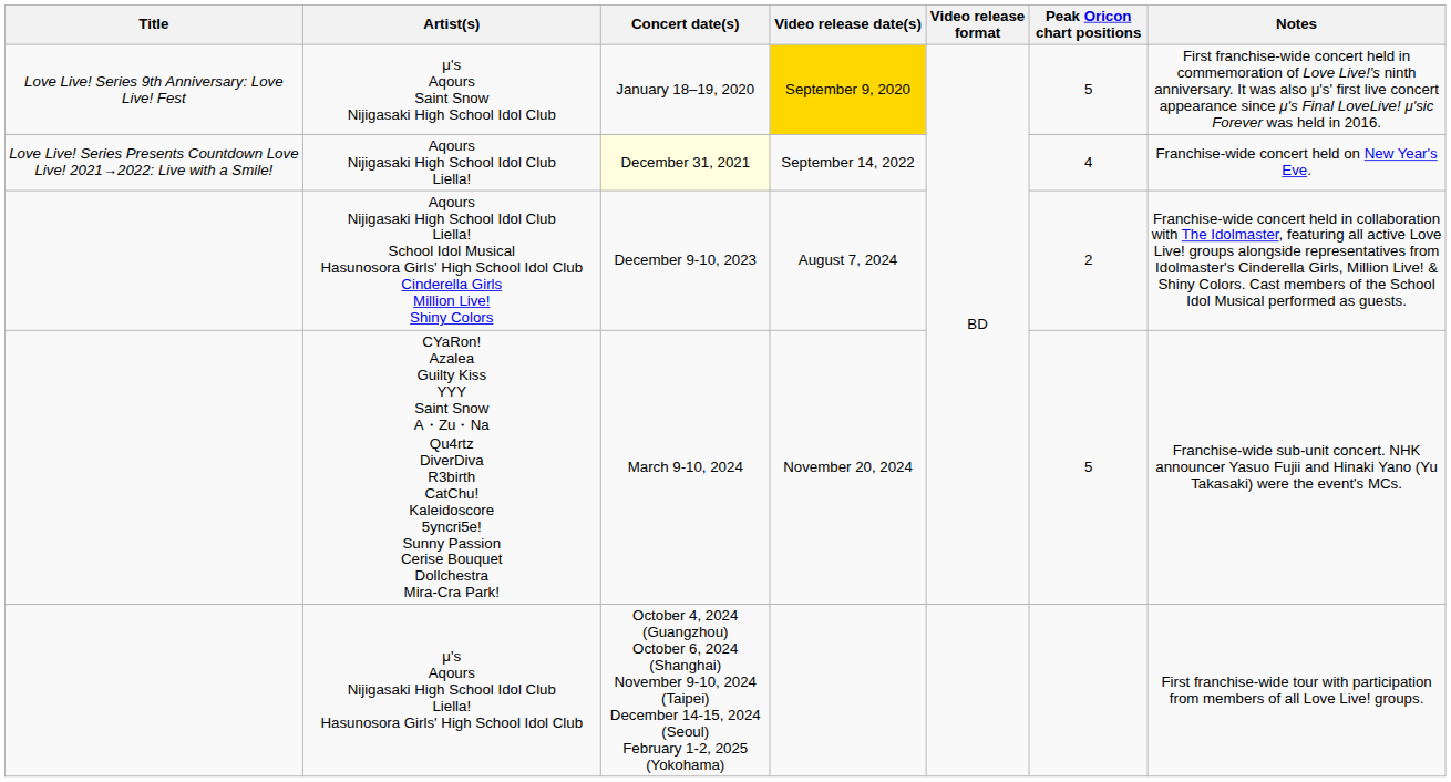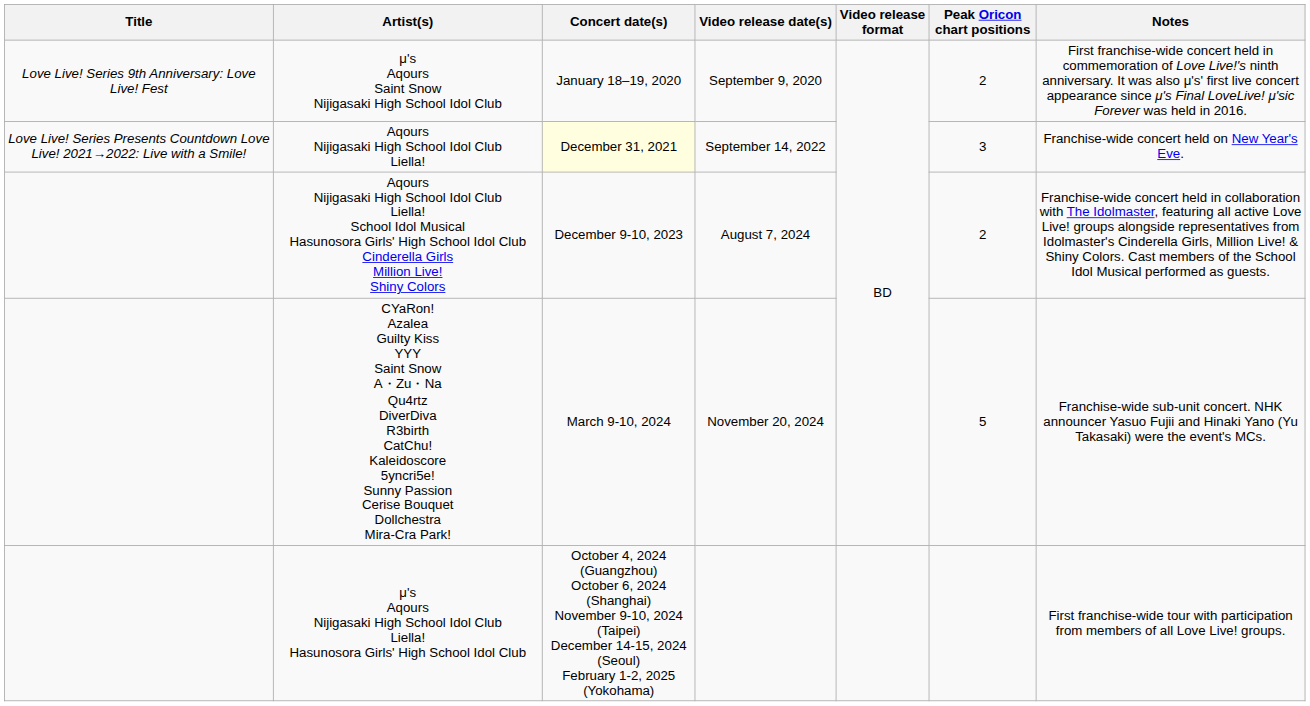 <table class="wikitable plainrowheaders" style="text-align:center;">
 <tr>
 <th rowspan="1" scope="col" width="10%">Title</th>
 <th rowspan="1" scope="col" width="10%">Artist(s)</th>
 <th rowspan="1" scope="col" width="5%">Concert date(s)</th>
 <th rowspan="1" scope="col" width="5%">Video release date(s)</th>
 <th rowspan="1" scope="col" width="3%">Video release format</th>
 <th rowspan="1" scope="col" width="3%">Peak <a href='#'>Oricon</a> chart positions</th>
 <th rowspan="1" scope="col" width="10%">Notes</th>
 </tr>
 <tr>
 <td><em>Love Live! Series 9th Anniversary: Love Live! Fest</em></td>
 <td>μ's<br>Aqours<br>Saint Snow<br>Nijigasaki High School Idol Club</td>
 <td>January 18–19, 2020</td>
-<td style="background: gold;">September 9, 2020</td>
+<td>September 9, 2020</td>
 <td rowspan="4">BD</td>
-<td>5</td>
+<td>2</td>
 <td>First franchise-wide concert held in commemoration of <em>Love Live!'s</em> ninth anniversary. It was also μ's' first live concert appearance since <em>μ's Final LoveLive! μ'sic Forever</em> was held in 2016.</td>
 </tr>
 <tr>
 <td><em>Love Live! Series Presents Countdown Love Live! 2021→2022: Live with a Smile!</em></td>
 <td>Aqours<br>Nijigasaki High School Idol Club<br>Liella!</td>
 <td style="background: lightyellow;">December 31, 2021</td>
 <td>September 14, 2022</td>
-<td>4</td>
+<td>3</td>
 <td>Franchise-wide concert held on <a href='#'>New Year's Eve</a>.</td>
 </tr>
 <tr>
 <td></td>
 <td>Aqours<br>Nijigasaki High School Idol Club<br>Liella!<br>School Idol Musical<br>Hasunosora Girls' High School Idol Club<br><a href='#'>Cinderella Girls</a><br><a href='#'>Million Live!</a><br><a href='#'>Shiny Colors</a></td>
 <td>December 9-10, 2023</td>
 <td>August 7, 2024</td>
 <td>2</td>
 <td>Franchise-wide concert held in collaboration with <a href='#'>The Idolmaster</a>, featuring all active Love Live! groups alongside representatives from Idolmaster's Cinderella Girls, Million Live! & Shiny Colors. Cast members of the School Idol Musical performed as guests.</td>
 </tr>
 <tr>
 <td></td>
 <td>CYaRon!<br>Azalea<br>Guilty Kiss<br>YYY<br>Saint Snow<br>A・Zu・Na<br>Qu4rtz<br>DiverDiva<br>R3birth<br>CatChu!<br>Kaleidoscore<br>5yncri5e!<br>Sunny Passion<br>Cerise Bouquet<br>Dollchestra<br>Mira-Cra Park!</td>
 <td>March 9-10, 2024</td>
 <td>November 20, 2024</td>
 <td>5</td>
 <td>Franchise-wide sub-unit concert. NHK announcer Yasuo Fujii and Hinaki Yano (Yu Takasaki) were the event's MCs.</td>
 </tr>
 <tr>
 <td></td>
 <td>μ's<br>Aqours<br>Nijigasaki High School Idol Club<br>Liella!<br>Hasunosora Girls' High School Idol Club</td>
 <td>October 4, 2024 (Guangzhou)<br>October 6, 2024 (Shanghai)<br>November 9-10, 2024 (Taipei)<br>December 14-15, 2024 (Seoul)<br>February 1-2, 2025 (Yokohama)</td>
 <td></td>
 <td></td>
 <td></td>
 <td>First franchise-wide tour with participation from members of all Love Live! groups.</td>
 </tr>
 </table>
